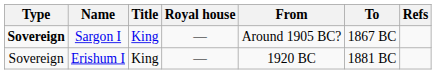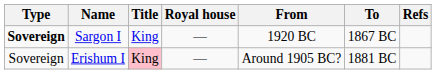 <table style="text-align:center;" class="wikitable">
 <tr>
 <th>Type</th>
 <th>Name</th>
 <th>Title</th>
 <th>Royal house</th>
 <th>From</th>
 <th>To</th>
 <th>Refs</th>
 </tr>
 <tr>
 <td><strong>Sovereign</strong></td>
 <td><a href='#'>Sargon I</a></td>
 <td><a href='#'>King</a></td>
 <td>—</td>
-<td>Around 1905 BC?</td>
+<td>1920 BC</td>
 <td>1867 BC</td>
 <td></td>
 </tr>
 <tr>
 <td>Sovereign</td>
 <td><a href='#'>Erishum I</a></td>
-<td>King</td>
+<td style="background: pink;">King</td>
 <td>—</td>
-<td>1920 BC</td>
+<td>Around 1905 BC?</td>
 <td>1881 BC</td>
 <td></td>
 </tr>
 </table>
